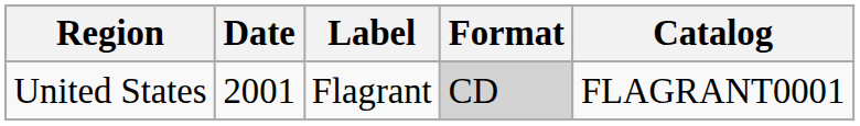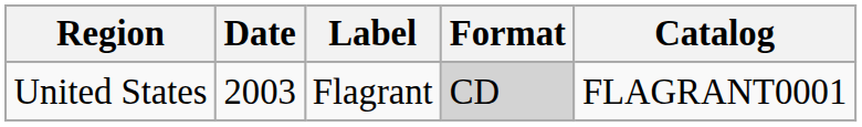 <table class="wikitable">
 <tr>
 <th>Region</th>
 <th>Date</th>
 <th>Label</th>
 <th>Format</th>
 <th>Catalog</th>
 </tr>
 <tr>
 <td>United States</td>
-<td>2001</td>
+<td>2003</td>
 <td>Flagrant</td>
 <td style="background: lightgrey;">CD</td>
 <td>FLAGRANT0001</td>
 </tr>
 </table>
